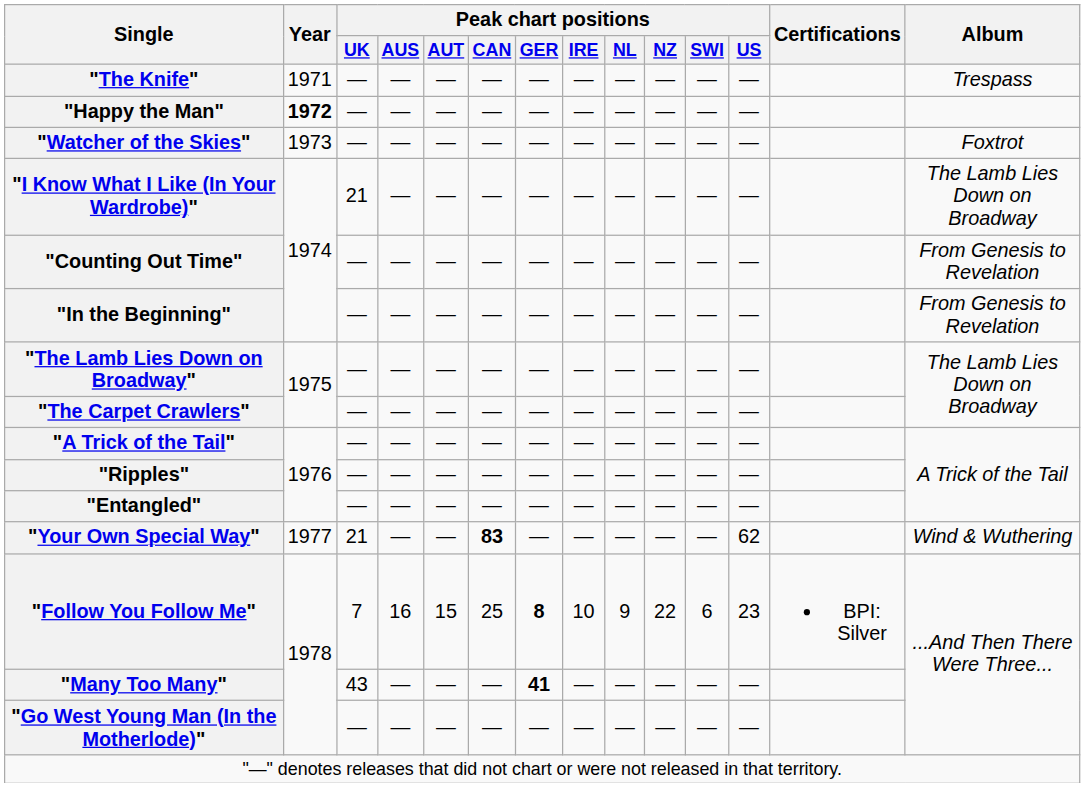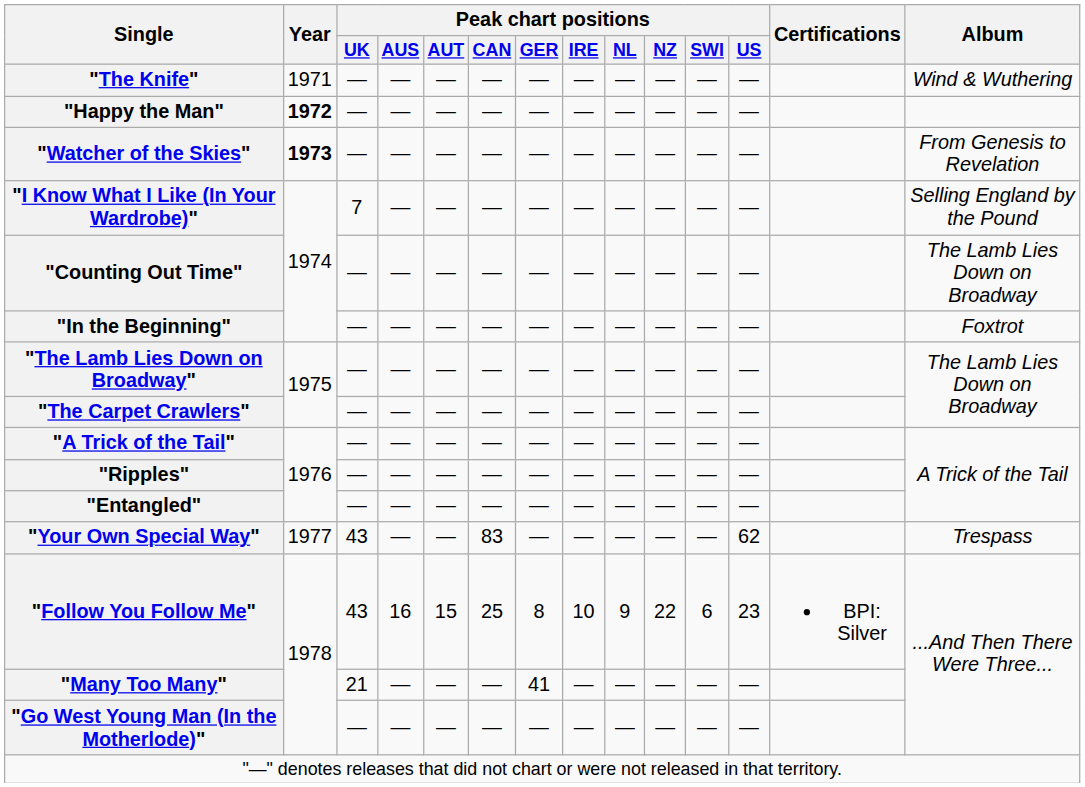 <table class="wikitable plainrowheaders" style="text-align:center;">
 <tr>
 <th rowspan="2" scope="col" style="width:17em;">Single</th>
 <th rowspan="2" scope="col" style="width:2em;">Year</th>
 <th colspan="10">Peak chart positions</th>
 <th rowspan="2">Certifications</th>
 <th rowspan="2" style="width:10em;">Album</th>
 </tr>
 <tr>
 <th scope="col" style="width:2em;font-size:90%;"><a href='#'>UK</a><br></th>
 <th scope="col" style="width:2em;font-size:90%;"><a href='#'>AUS</a><br></th>
 <th scope="col" style="width:2em;font-size:90%;"><a href='#'>AUT</a><br></th>
 <th scope="col" style="width:2em;font-size:90%;"><a href='#'>CAN</a><br></th>
 <th scope="col" style="width:2em;font-size:90%;"><a href='#'>GER</a><br></th>
 <th scope="col" style="width:2em;font-size:90%;"><a href='#'>IRE</a><br></th>
 <th scope="col" style="width:2em;font-size:90%;"><a href='#'>NL</a><br></th>
 <th scope="col" style="width:2em;font-size:90%;"><a href='#'>NZ</a><br></th>
 <th scope="col" style="width:2em;font-size:90%;"><a href='#'>SWI</a><br></th>
 <th scope="col" style="width:2em;font-size:90%;"><a href='#'>US</a><br></th>
 </tr>
 <tr>
 <th scope="row">"<a href='#'>The Knife</a>"</th>
 <td>1971</td>
 <td>—</td>
 <td>—</td>
 <td>—</td>
 <td>—</td>
 <td>—</td>
 <td>—</td>
 <td>—</td>
 <td>—</td>
 <td>—</td>
 <td>—</td>
 <td></td>
-<td><em>Trespass</em></td>
+<td><em>Wind & Wuthering</em></td>
 </tr>
 <tr>
 <th scope="row">"Happy the Man"</th>
 <td><strong>1972</strong></td>
 <td>—</td>
 <td>—</td>
 <td>—</td>
 <td>—</td>
 <td>—</td>
 <td>—</td>
 <td>—</td>
 <td>—</td>
 <td>—</td>
 <td>—</td>
 <td></td>
 <td></td>
 </tr>
 <tr>
 <th scope="row">"<a href='#'>Watcher of the Skies</a>" </th>
-<td>1973</td>
+<td><strong>1973</strong></td>
 <td>—</td>
 <td>—</td>
 <td>—</td>
 <td>—</td>
 <td>—</td>
 <td>—</td>
 <td>—</td>
 <td>—</td>
 <td>—</td>
 <td>—</td>
 <td></td>
-<td><em>Foxtrot</em></td>
+<td><em>From Genesis to Revelation</em></td>
 </tr>
 <tr>
 <th scope="row">"<a href='#'>I Know What I Like (In Your Wardrobe)</a>"</th>
 <td rowspan="3">1974</td>
-<td>21</td>
+<td>7</td>
 <td>—</td>
 <td>—</td>
 <td>—</td>
 <td>—</td>
 <td>—</td>
 <td>—</td>
 <td>—</td>
 <td>—</td>
 <td>—</td>
 <td></td>
-<td><em>The Lamb Lies Down on Broadway</em></td>
+<td><em>Selling England by the Pound</em></td>
 </tr>
 <tr>
 <th scope="row">"Counting Out Time"</th>
 <td>—</td>
 <td>—</td>
 <td>—</td>
 <td>—</td>
 <td>—</td>
 <td>—</td>
 <td>—</td>
 <td>—</td>
 <td>—</td>
 <td>—</td>
 <td></td>
-<td><em>From Genesis to Revelation</em></td>
+<td><em>The Lamb Lies Down on Broadway</em></td>
 </tr>
 <tr>
 <th scope="row">"In the Beginning" </th>
 <td>—</td>
 <td>—</td>
 <td>—</td>
 <td>—</td>
 <td>—</td>
 <td>—</td>
 <td>—</td>
 <td>—</td>
 <td>—</td>
 <td>—</td>
 <td></td>
-<td><em>From Genesis to Revelation</em></td>
+<td><em>Foxtrot</em></td>
 </tr>
 <tr>
 <th scope="row">"<a href='#'>The Lamb Lies Down on Broadway</a>" </th>
 <td rowspan="2">1975</td>
 <td>—</td>
 <td>—</td>
 <td>—</td>
 <td>—</td>
 <td>—</td>
 <td>—</td>
 <td>—</td>
 <td>—</td>
 <td>—</td>
 <td>—</td>
 <td></td>
 <td rowspan="2"><em>The Lamb Lies Down on Broadway</em></td>
 </tr>
 <tr>
 <th scope="row">"<a href='#'>The Carpet Crawlers</a>"</th>
 <td>—</td>
 <td>—</td>
 <td>—</td>
 <td>—</td>
 <td>—</td>
 <td>—</td>
 <td>—</td>
 <td>—</td>
 <td>—</td>
 <td>—</td>
 <td></td>
 </tr>
 <tr>
 <th scope="row">"<a href='#'>A Trick of the Tail</a>"</th>
 <td rowspan="3">1976</td>
 <td>—</td>
 <td>—</td>
 <td>—</td>
 <td>—</td>
 <td>—</td>
 <td>—</td>
 <td>—</td>
 <td>—</td>
 <td>—</td>
 <td>—</td>
 <td></td>
 <td rowspan="3"><em>A Trick of the Tail</em></td>
 </tr>
 <tr>
 <th scope="row">"Ripples" </th>
 <td>—</td>
 <td>—</td>
 <td>—</td>
 <td>—</td>
 <td>—</td>
 <td>—</td>
 <td>—</td>
 <td>—</td>
 <td>—</td>
 <td>—</td>
 <td></td>
 </tr>
 <tr>
 <th scope="row">"Entangled" </th>
 <td>—</td>
 <td>—</td>
 <td>—</td>
 <td>—</td>
 <td>—</td>
 <td>—</td>
 <td>—</td>
 <td>—</td>
 <td>—</td>
 <td>—</td>
 <td></td>
 </tr>
 <tr>
 <th scope="row">"<a href='#'>Your Own Special Way</a>"</th>
 <td>1977</td>
-<td>21</td>
+<td>43</td>
 <td>—</td>
 <td>—</td>
-<td><strong>83</strong></td>
+<td>83</td>
 <td>—</td>
 <td>—</td>
 <td>—</td>
 <td>—</td>
 <td>—</td>
 <td>62</td>
 <td></td>
-<td><em>Wind & Wuthering</em></td>
+<td><em>Trespass</em></td>
 </tr>
 <tr>
 <th scope="row">"<a href='#'>Follow You Follow Me</a>"</th>
 <td rowspan="3">1978</td>
-<td>7</td>
+<td>43</td>
 <td>16</td>
 <td>15</td>
 <td>25</td>
-<td><strong>8</strong></td>
+<td>8</td>
 <td>10</td>
 <td>9</td>
 <td>22</td>
 <td>6</td>
 <td>23</td>
 <td><br><ul><li>BPI: Silver</li></ul></td>
 <td rowspan="3"><em>...And Then There Were Three...</em></td>
 </tr>
 <tr>
 <th scope="row">"<a href='#'>Many Too Many</a>"</th>
-<td>43</td>
+<td>21</td>
 <td>—</td>
 <td>—</td>
 <td>—</td>
-<td><strong>41</strong></td>
+<td>41</td>
 <td>—</td>
 <td>—</td>
 <td>—</td>
 <td>—</td>
 <td>—</td>
 <td></td>
 </tr>
 <tr>
 <th scope="row">"<a href='#'>Go West Young Man (In the Motherlode)</a>" </th>
 <td>—</td>
 <td>—</td>
 <td>—</td>
 <td>—</td>
 <td>—</td>
 <td>—</td>
 <td>—</td>
 <td>—</td>
 <td>—</td>
 <td>—</td>
 <td></td>
 </tr>
 <tr>
 <td colspan="14" style="font-size:90%">"—" denotes releases that did not chart or were not released in that territory.</td>
 </tr>
 </table>
